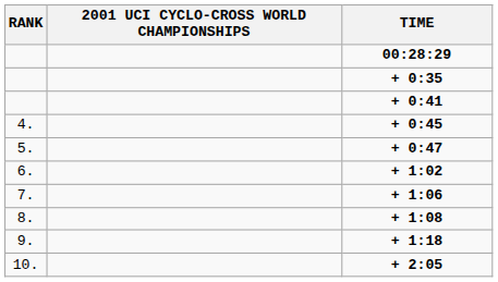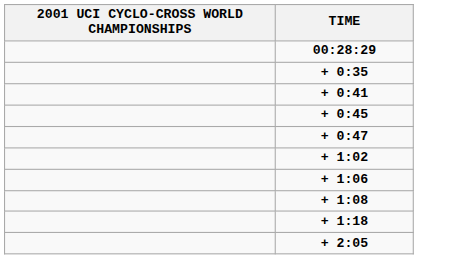 <table class="wikitable" style="font-size:95%;">
 <tr>
-<th>RANK</th>
 <th align="left" style="width: 20em">2001 UCI CYCLO-CROSS WORLD CHAMPIONSHIPS</th>
 <th align="left" style="width: 10em">TIME</th>
 </tr>
 <tr>
-<td align="center"></td>
 <td></td>
 <td align="center"><strong>00:28:29</strong></td>
 </tr>
 <tr>
-<td align="center"></td>
 <td></td>
 <td align="center"><strong>+ 0:35</strong></td>
 </tr>
 <tr>
-<td align="center"></td>
 <td></td>
 <td align="center"><strong>+ 0:41</strong></td>
 </tr>
 <tr>
-<td align="center">4.</td>
 <td></td>
 <td align="center"><strong>+ 0:45</strong></td>
 </tr>
 <tr>
-<td align="center">5.</td>
 <td></td>
 <td align="center"><strong>+ 0:47</strong></td>
 </tr>
 <tr>
-<td align="center">6.</td>
 <td></td>
 <td align="center"><strong>+ 1:02</strong></td>
 </tr>
 <tr>
-<td align="center">7.</td>
 <td></td>
 <td align="center"><strong>+ 1:06</strong></td>
 </tr>
 <tr>
-<td align="center">8.</td>
 <td></td>
 <td align="center"><strong>+ 1:08</strong></td>
 </tr>
 <tr>
-<td align="center">9.</td>
 <td></td>
 <td align="center"><strong>+ 1:18</strong></td>
 </tr>
 <tr>
-<td align="center">10.</td>
 <td></td>
 <td align="center"><strong>+ 2:05</strong></td>
 </tr>
 </table>
